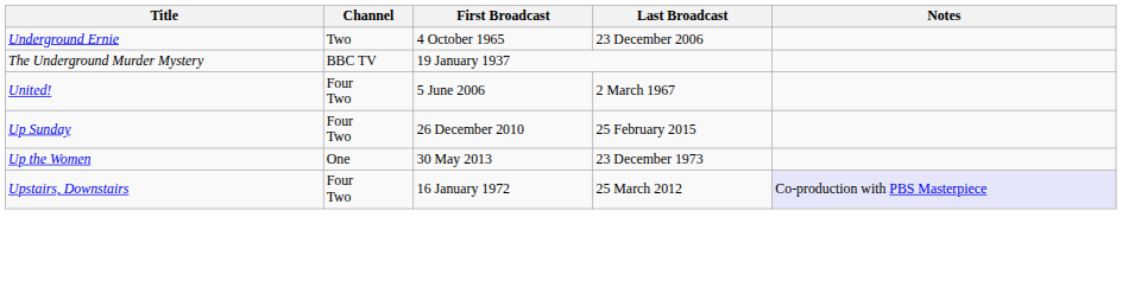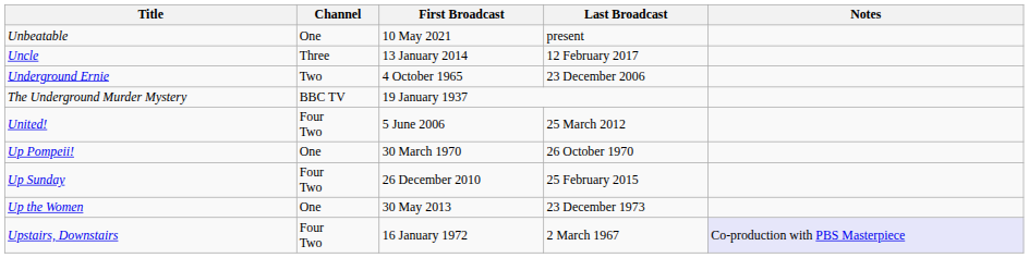 <table class="wikitable plainrowheaders sortable" style="width:100%;">
 <tr>
 <th scope=col>Title</th>
 <th scope=col>Channel</th>
 <th scope=col>First Broadcast</th>
 <th scope=col>Last Broadcast</th>
 <th scope=col>Notes</th>
+</tr>
+<tr>
+<td><em>Unbeatable</em></td>
+<td>One</td>
+<td>10 May 2021</td>
+<td>present</td>
+<td></td>
+</tr>
+<tr>
+<td><em><a href='#'>Uncle</a></em></td>
+<td>Three</td>
+<td>13 January 2014</td>
+<td>12 February 2017</td>
+<td></td>
 </tr>
 <tr>
 <td><em><a href='#'>Underground Ernie</a></em></td>
 <td>Two</td>
 <td>4 October 1965</td>
 <td>23 December 2006</td>
 <td></td>
 </tr>
 <tr>
 <td><em>The Underground Murder Mystery</em></td>
 <td>BBC TV</td>
 <td colspan="2">19 January 1937</td>
 <td></td>
 </tr>
 <tr>
 <td><em><a href='#'>United!</a></em></td>
 <td>Four <em></em> <br> Two <em></em></td>
 <td>5 June 2006</td>
-<td>2 March 1967</td>
+<td>25 March 2012</td>
+<td></td>
+</tr>
+<tr>
+<td><em><a href='#'>Up Pompeii!</a></em></td>
+<td>One</td>
+<td>30 March 1970</td>
+<td>26 October 1970</td>
 <td></td>
 </tr>
 <tr>
 <td><em><a href='#'>Up Sunday</a></em></td>
 <td>Four <em></em> <br> Two <em></em></td>
 <td>26 December 2010</td>
 <td>25 February 2015</td>
 <td></td>
 </tr>
 <tr>
 <td><em><a href='#'>Up the Women</a></em></td>
 <td>One</td>
 <td>30 May 2013</td>
 <td>23 December 1973</td>
 <td></td>
 </tr>
 <tr>
 <td><em><a href='#'>Upstairs, Downstairs</a></em></td>
 <td>Four <em></em> <br> Two <em></em></td>
 <td>16 January 1972</td>
-<td>25 March 2012</td>
+<td>2 March 1967</td>
 <td style="background: lavender;">Co-production with <a href='#'>PBS Masterpiece</a></td>
 </tr>
 </table>
